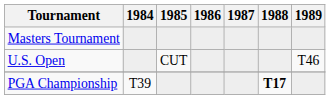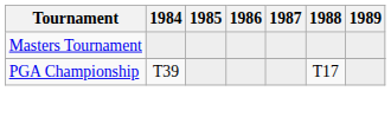 <table class="wikitable" style="font-size:95%;text-align:center;">
 <tr>
 <th>Tournament</th>
 <th>1984</th>
 <th>1985</th>
 <th>1986</th>
 <th>1987</th>
 <th>1988</th>
 <th>1989</th>
 </tr>
 <tr>
 <td align=left><a href='#'>Masters Tournament</a></td>
 <td style="background:#eeeeee;"></td>
 <td style="background:#eeeeee;"></td>
 <td style="background:#eeeeee;"></td>
 <td style="background:#eeeeee;"></td>
 <td style="background:#eeeeee;"></td>
 <td style="background:#eeeeee;"></td>
 </tr>
 <tr>
-<td align=left><a href='#'>U.S. Open</a></td>
-<td style="background:#eeeeee;"></td>
-<td>CUT</td>
-<td style="background:#eeeeee;"></td>
-<td style="background:#eeeeee;"></td>
-<td style="background:#eeeeee;"></td>
-<td>T46</td>
-</tr>
-<tr>
 </tr>
 <tr>
 <td align=left><a href='#'>PGA Championship</a></td>
 <td>T39</td>
 <td style="background:#eeeeee;"></td>
 <td style="background:#eeeeee;"></td>
 <td style="background:#eeeeee;"></td>
-<td><strong>T17</strong></td>
+<td>T17</td>
 <td style="background:#eeeeee;"></td>
 </tr>
 </table>
